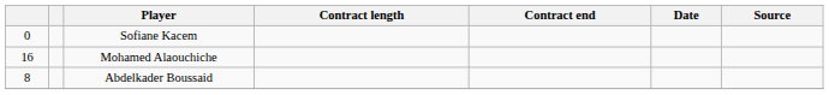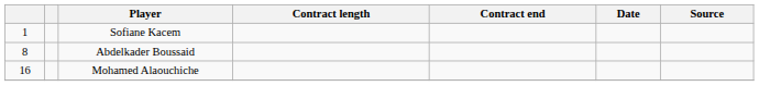 <table class="wikitable sortable" style="width:70%; text-align:center; font-size:85%; text-align:centre;">
 <tr>
 <th></th>
 <th></th>
 <th scope="col" style="width:200px;">Player</th>
 <th>Contract length</th>
 <th>Contract end</th>
 <th scope="col" style="width:70px;">Date</th>
 <th>Source</th>
 </tr>
 <tr>
-<td align=center>0</td>
+<td align=center>1</td>
 <td align=center></td>
 <td>Sofiane Kacem</td>
+<td align=center></td>
+<td align=center></td>
+<td align=center></td>
+<td align=center></td>
+</tr>
+<tr>
+<td align=center>8</td>
+<td align=center></td>
+<td>Abdelkader Boussaid</td>
 <td align=center></td>
 <td align=center></td>
 <td align=center></td>
 <td align=center></td>
 </tr>
 <tr>
 <td align=center>16</td>
 <td align=center></td>
 <td>Mohamed Alaouchiche</td>
 <td align=center></td>
 <td align=center></td>
 <td align=center></td>
 <td align=center></td>
 </tr>
 <tr>
-<td align=center>8</td>
-<td align=center></td>
-<td>Abdelkader Boussaid</td>
-<td align=center></td>
-<td align=center></td>
-<td align=center></td>
-<td align=center></td>
-</tr>
-<tr>
 </tr>
 </table>
